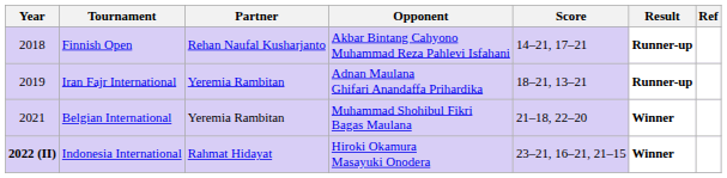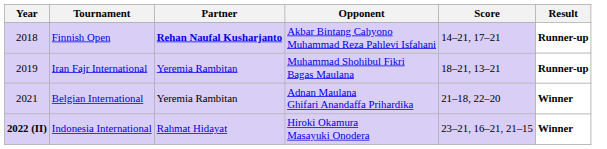 <table class="sortable wikitable" style="font-size: 90%">
 <tr>
 <th>Year</th>
 <th>Tournament</th>
 <th>Partner</th>
 <th>Opponent</th>
 <th>Score</th>
 <th>Result</th>
-<th>Ref</th>
 </tr>
 <tr style="background:#D8CEF6">
 <td align="center">2018</td>
 <td align="left"><a href='#'>Finnish Open</a></td>
-<td align="left"> <a href='#'>Rehan Naufal Kusharjanto</a></td>
+<td align="left"><strong> <a href='#'>Rehan Naufal Kusharjanto</a></strong></td>
 <td align="left"> <a href='#'>Akbar Bintang Cahyono</a><br> <a href='#'>Muhammad Reza Pahlevi Isfahani</a></td>
 <td align="left">14–21, 17–21</td>
 <td style="text-align:left; background:white"> <strong>Runner-up</strong></td>
-<td style="text-align:center; background:white"></td>
 </tr>
 <tr style="background:#D8CEF6">
 <td align="center">2019</td>
 <td align="left"><a href='#'>Iran Fajr International</a></td>
 <td align="left"> <a href='#'>Yeremia Rambitan</a></td>
-<td align="left"> <a href='#'>Adnan Maulana</a><br> <a href='#'>Ghifari Anandaffa Prihardika</a></td>
+<td align="left"> <a href='#'>Muhammad Shohibul Fikri</a><br> <a href='#'>Bagas Maulana</a></td>
 <td align="left">18–21, 13–21</td>
 <td style="text-align:left; background:white"> <strong>Runner-up</strong></td>
-<td style="text-align:center; background:white"></td>
 </tr>
 <tr style="background:#D8CEF6">
 <td align="center">2021</td>
 <td align="left"><a href='#'>Belgian International</a></td>
 <td align="left"> Yeremia Rambitan</td>
-<td align="left"> <a href='#'>Muhammad Shohibul Fikri</a><br> <a href='#'>Bagas Maulana</a></td>
+<td align="left"> <a href='#'>Adnan Maulana</a><br> <a href='#'>Ghifari Anandaffa Prihardika</a></td>
 <td align="left">21–18, 22–20</td>
 <td style="text-align:left; background:white"> <strong>Winner</strong></td>
-<td style="text-align:center; background:white"></td>
 </tr>
 <tr style="background:#D8CEF6">
 <td align="center"><strong>2022 (II)</strong></td>
 <td align="left"><a href='#'>Indonesia International</a></td>
 <td align="left"> <a href='#'>Rahmat Hidayat</a></td>
 <td align="left"> <a href='#'>Hiroki Okamura</a><br> <a href='#'>Masayuki Onodera</a></td>
 <td align="left">23–21, 16–21, 21–15</td>
 <td style="text-align: left; background:white"> <strong>Winner</strong></td>
-<td style="text-align:center; background:white"></td>
 </tr>
 </table>
